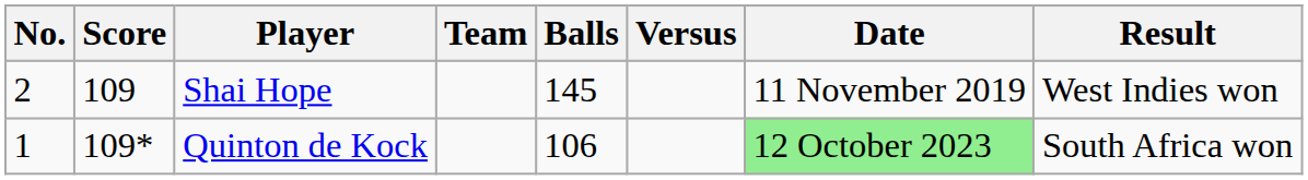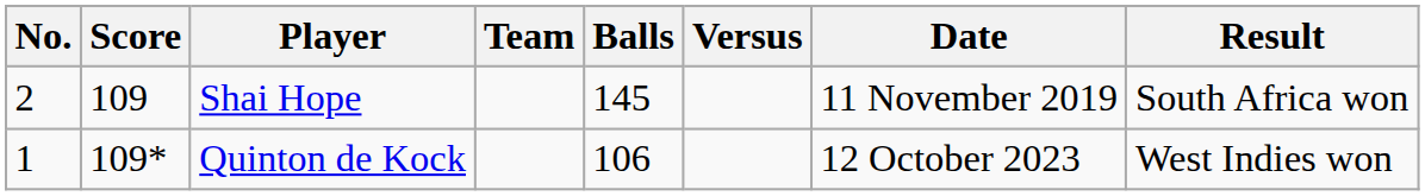 <table class="wikitable">
 <tr>
 <th>No.</th>
 <th>Score</th>
 <th>Player</th>
 <th>Team</th>
 <th>Balls</th>
 <th>Versus</th>
 <th>Date</th>
 <th>Result</th>
 </tr>
 <tr>
 <td>2</td>
 <td>109</td>
 <td><a href='#'>Shai Hope</a></td>
 <td></td>
 <td>145</td>
 <td></td>
 <td>11 November 2019</td>
-<td>West Indies won</td>
+<td>South Africa won </td>
 </tr>
 <tr>
 <td>1</td>
 <td>109*</td>
 <td><a href='#'>Quinton de Kock</a></td>
 <td></td>
 <td>106</td>
 <td></td>
-<td style="background: lightgreen;">12 October 2023</td>
-<td>South Africa won </td>
+<td>12 October 2023</td>
+<td>West Indies won</td>
 </tr>
 </table>
